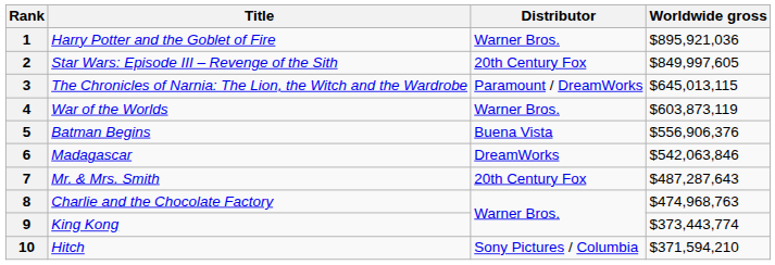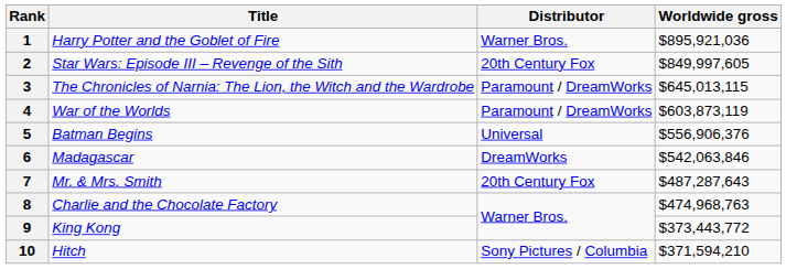 <table class="wikitable sortable" style="margin:auto; margin:auto;">
 <tr>
 <th>Rank</th>
 <th>Title</th>
 <th>Distributor</th>
 <th>Worldwide gross</th>
 </tr>
 <tr>
 <th style="text-align:center;">1</th>
 <td><em><a href='#'>Harry Potter and the Goblet of Fire</a></em></td>
 <td><a href='#'>Warner Bros.</a></td>
 <td>$895,921,036</td>
 </tr>
 <tr>
 <th style="text-align:center;">2</th>
 <td><em><a href='#'>Star Wars: Episode III – Revenge of the Sith</a></em></td>
 <td><a href='#'>20th Century Fox</a></td>
 <td>$849,997,605</td>
 </tr>
 <tr>
 <th style="text-align:center;">3</th>
 <td><em><a href='#'>The Chronicles of Narnia: The Lion, the Witch and the Wardrobe</a></em></td>
 <td><a href='#'>Paramount</a> / <a href='#'>DreamWorks</a></td>
 <td>$645,013,115</td>
 </tr>
 <tr>
 <th style="text-align:center;">4</th>
 <td><em><a href='#'>War of the Worlds</a></em></td>
-<td><a href='#'>Warner Bros.</a></td>
+<td><a href='#'>Paramount</a> / <a href='#'>DreamWorks</a></td>
 <td>$603,873,119</td>
 </tr>
 <tr>
 <th style="text-align:center;">5</th>
 <td><em><a href='#'>Batman Begins</a></em></td>
-<td><a href='#'>Buena Vista</a></td>
+<td><a href='#'>Universal</a></td>
 <td>$556,906,376</td>
 </tr>
 <tr>
 <th style="text-align:center;">6</th>
 <td><em><a href='#'>Madagascar</a></em></td>
 <td><a href='#'>DreamWorks</a></td>
 <td>$542,063,846</td>
 </tr>
 <tr>
 <th style="text-align:center;">7</th>
 <td><em><a href='#'>Mr. & Mrs. Smith</a></em></td>
 <td><a href='#'>20th Century Fox</a></td>
 <td>$487,287,643</td>
 </tr>
 <tr>
 <th style="text-align:center;">8</th>
 <td><em><a href='#'>Charlie and the Chocolate Factory</a></em></td>
 <td rowspan=2><a href='#'>Warner Bros.</a></td>
 <td>$474,968,763</td>
 </tr>
 <tr>
 <th style="text-align:center;">9</th>
 <td><em><a href='#'>King Kong</a></em></td>
-<td>$373,443,774</td>
+<td>$373,443,772</td>
 </tr>
 <tr>
 <th style="text-align:center;">10</th>
 <td><em><a href='#'>Hitch</a></em></td>
 <td><a href='#'>Sony Pictures</a> / <a href='#'>Columbia</a></td>
 <td>$371,594,210</td>
 </tr>
 </table>
